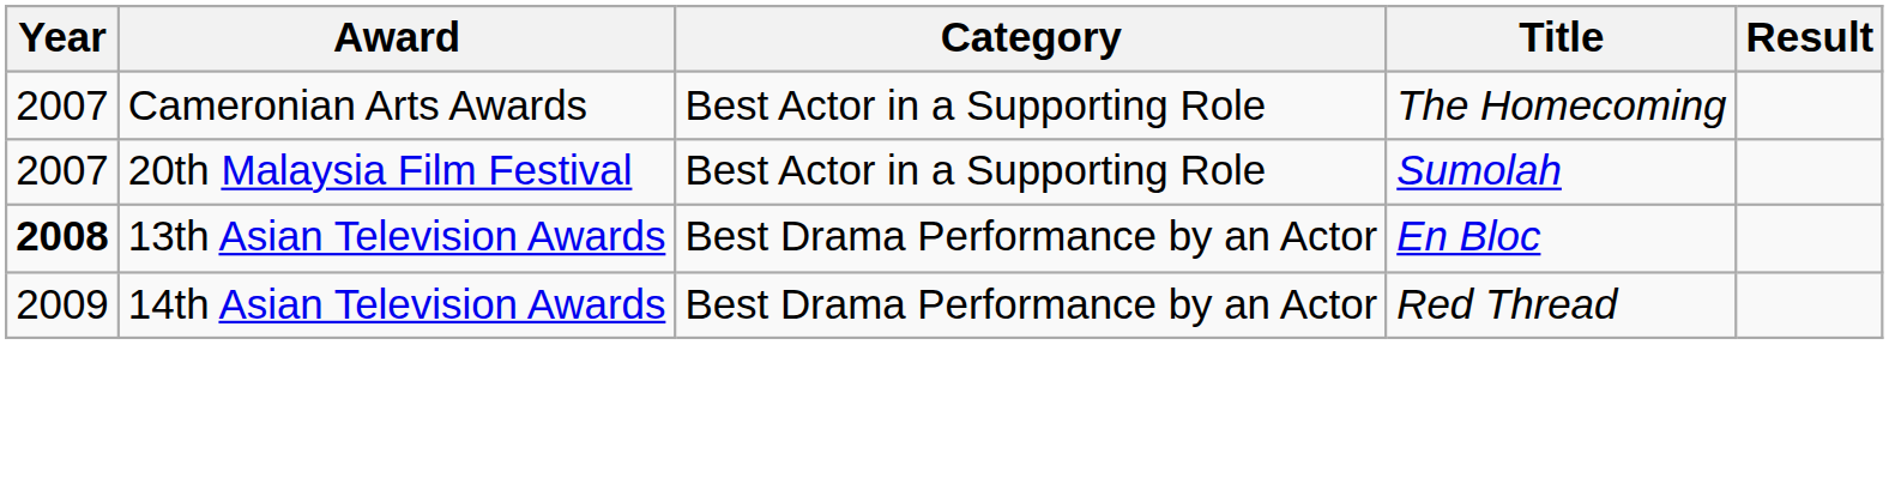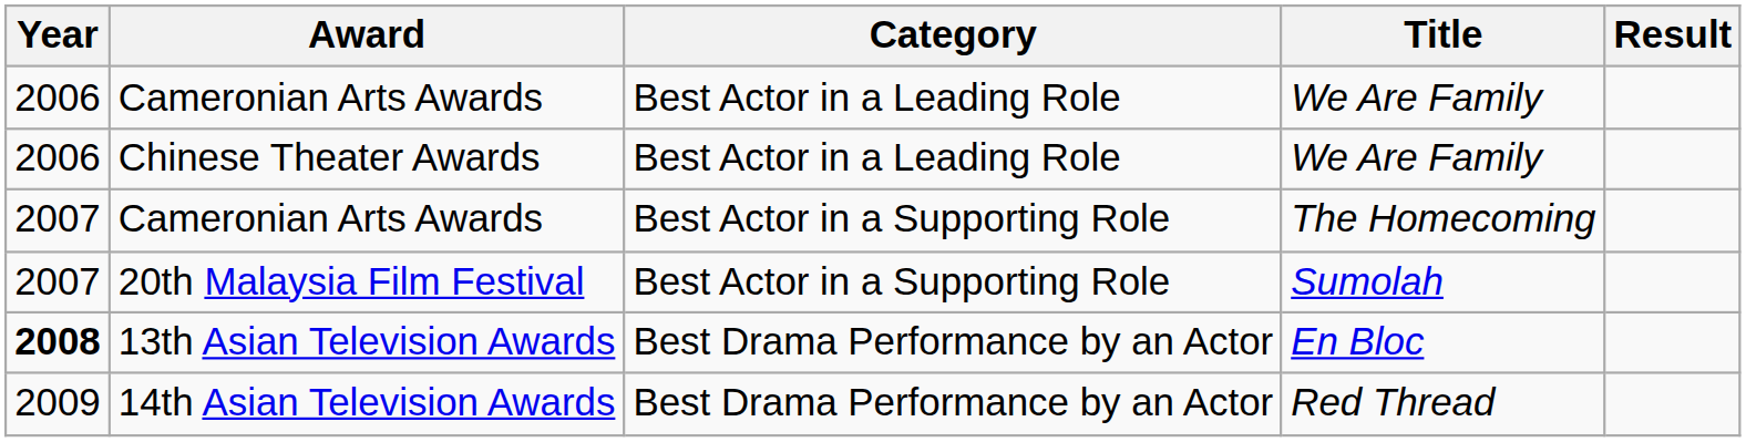 <table class="wikitable">
 <tr>
 <th>Year</th>
 <th>Award</th>
 <th>Category</th>
 <th>Title</th>
 <th>Result</th>
+</tr>
+<tr>
+<td>2006</td>
+<td>Cameronian Arts Awards</td>
+<td>Best Actor in a Leading Role</td>
+<td><em>We Are Family</em></td>
+<td></td>
+</tr>
+<tr>
+<td>2006</td>
+<td>Chinese Theater Awards</td>
+<td>Best Actor in a Leading Role</td>
+<td><em>We Are Family</em></td>
+<td></td>
 </tr>
 <tr>
 <td>2007</td>
 <td>Cameronian Arts Awards</td>
 <td>Best Actor in a Supporting Role</td>
 <td><em>The Homecoming</em></td>
 <td></td>
 </tr>
 <tr>
 <td>2007</td>
 <td>20th <a href='#'>Malaysia Film Festival</a></td>
 <td>Best Actor in a Supporting Role</td>
 <td><em><a href='#'>Sumolah</a></em></td>
 <td></td>
 </tr>
 <tr>
 <td><strong>2008</strong></td>
 <td>13th <a href='#'>Asian Television Awards</a></td>
 <td>Best Drama Performance by an Actor</td>
 <td><em><a href='#'>En Bloc</a></em></td>
 <td></td>
 </tr>
 <tr>
 <td>2009</td>
 <td>14th <a href='#'>Asian Television Awards</a></td>
 <td>Best Drama Performance by an Actor</td>
 <td><em>Red Thread</em></td>
 <td></td>
 </tr>
 </table>
